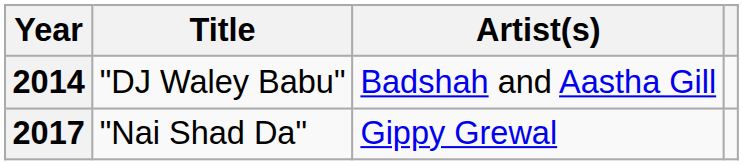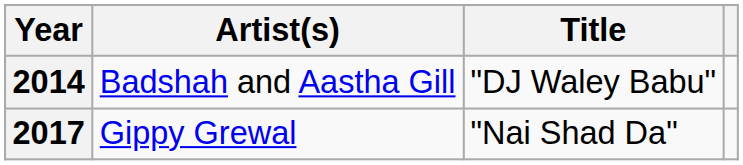 <table class="wikitable plainrowheaders sortable">
 <tr>
 <th scope="col">Year</th>
+<th scope="col" class="unsortable">Artist(s)</th>
 <th scope="col">Title</th>
-<th scope="col" class="unsortable">Artist(s)</th>
 <th scope="col" class="unsortable"></th>
 </tr>
 <tr>
 <th scope="row">2014</th>
+<td><a href='#'>Badshah</a> and <a href='#'>Aastha Gill</a></td>
 <td>"DJ Waley Babu"</td>
-<td><a href='#'>Badshah</a> and <a href='#'>Aastha Gill</a></td>
 <td></td>
 </tr>
 <tr>
 <th scope="row">2017</th>
+<td><a href='#'>Gippy Grewal</a></td>
 <td>"Nai Shad Da"</td>
-<td><a href='#'>Gippy Grewal</a></td>
 <td></td>
 </tr>
 </table>
